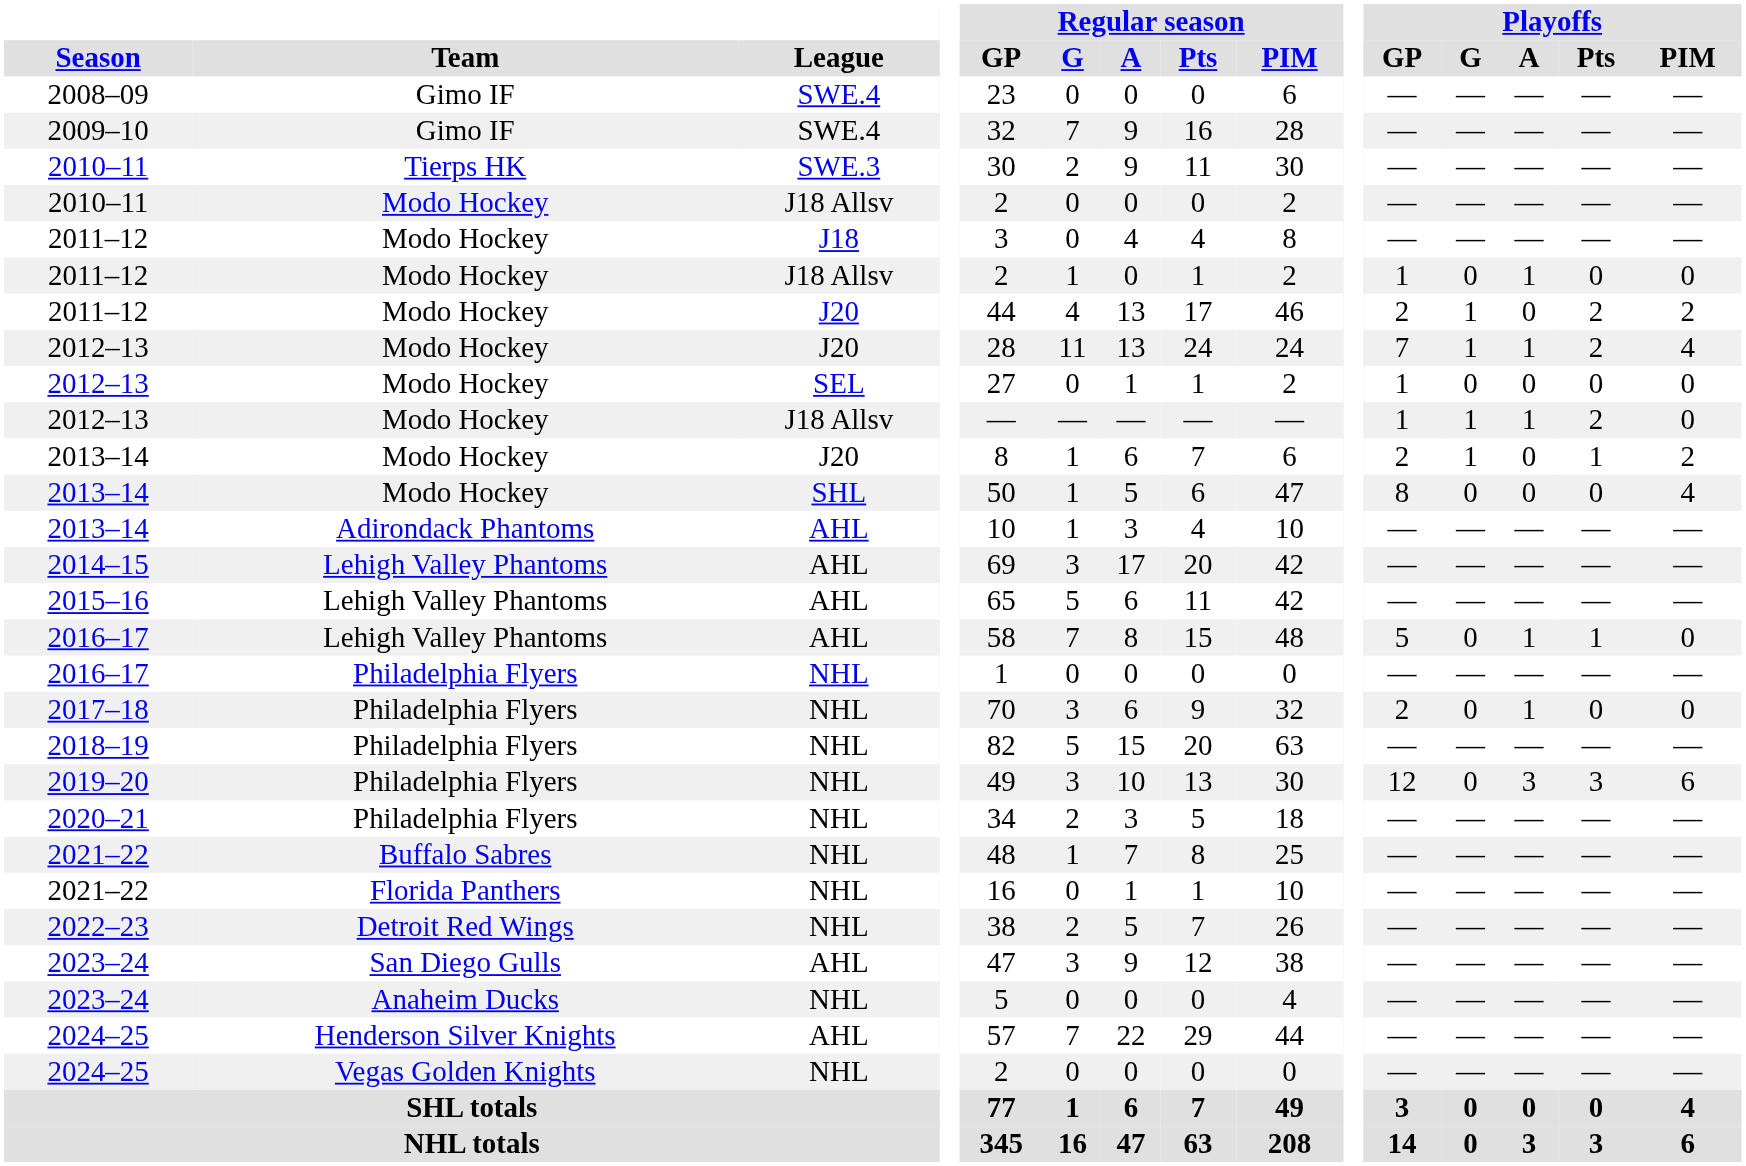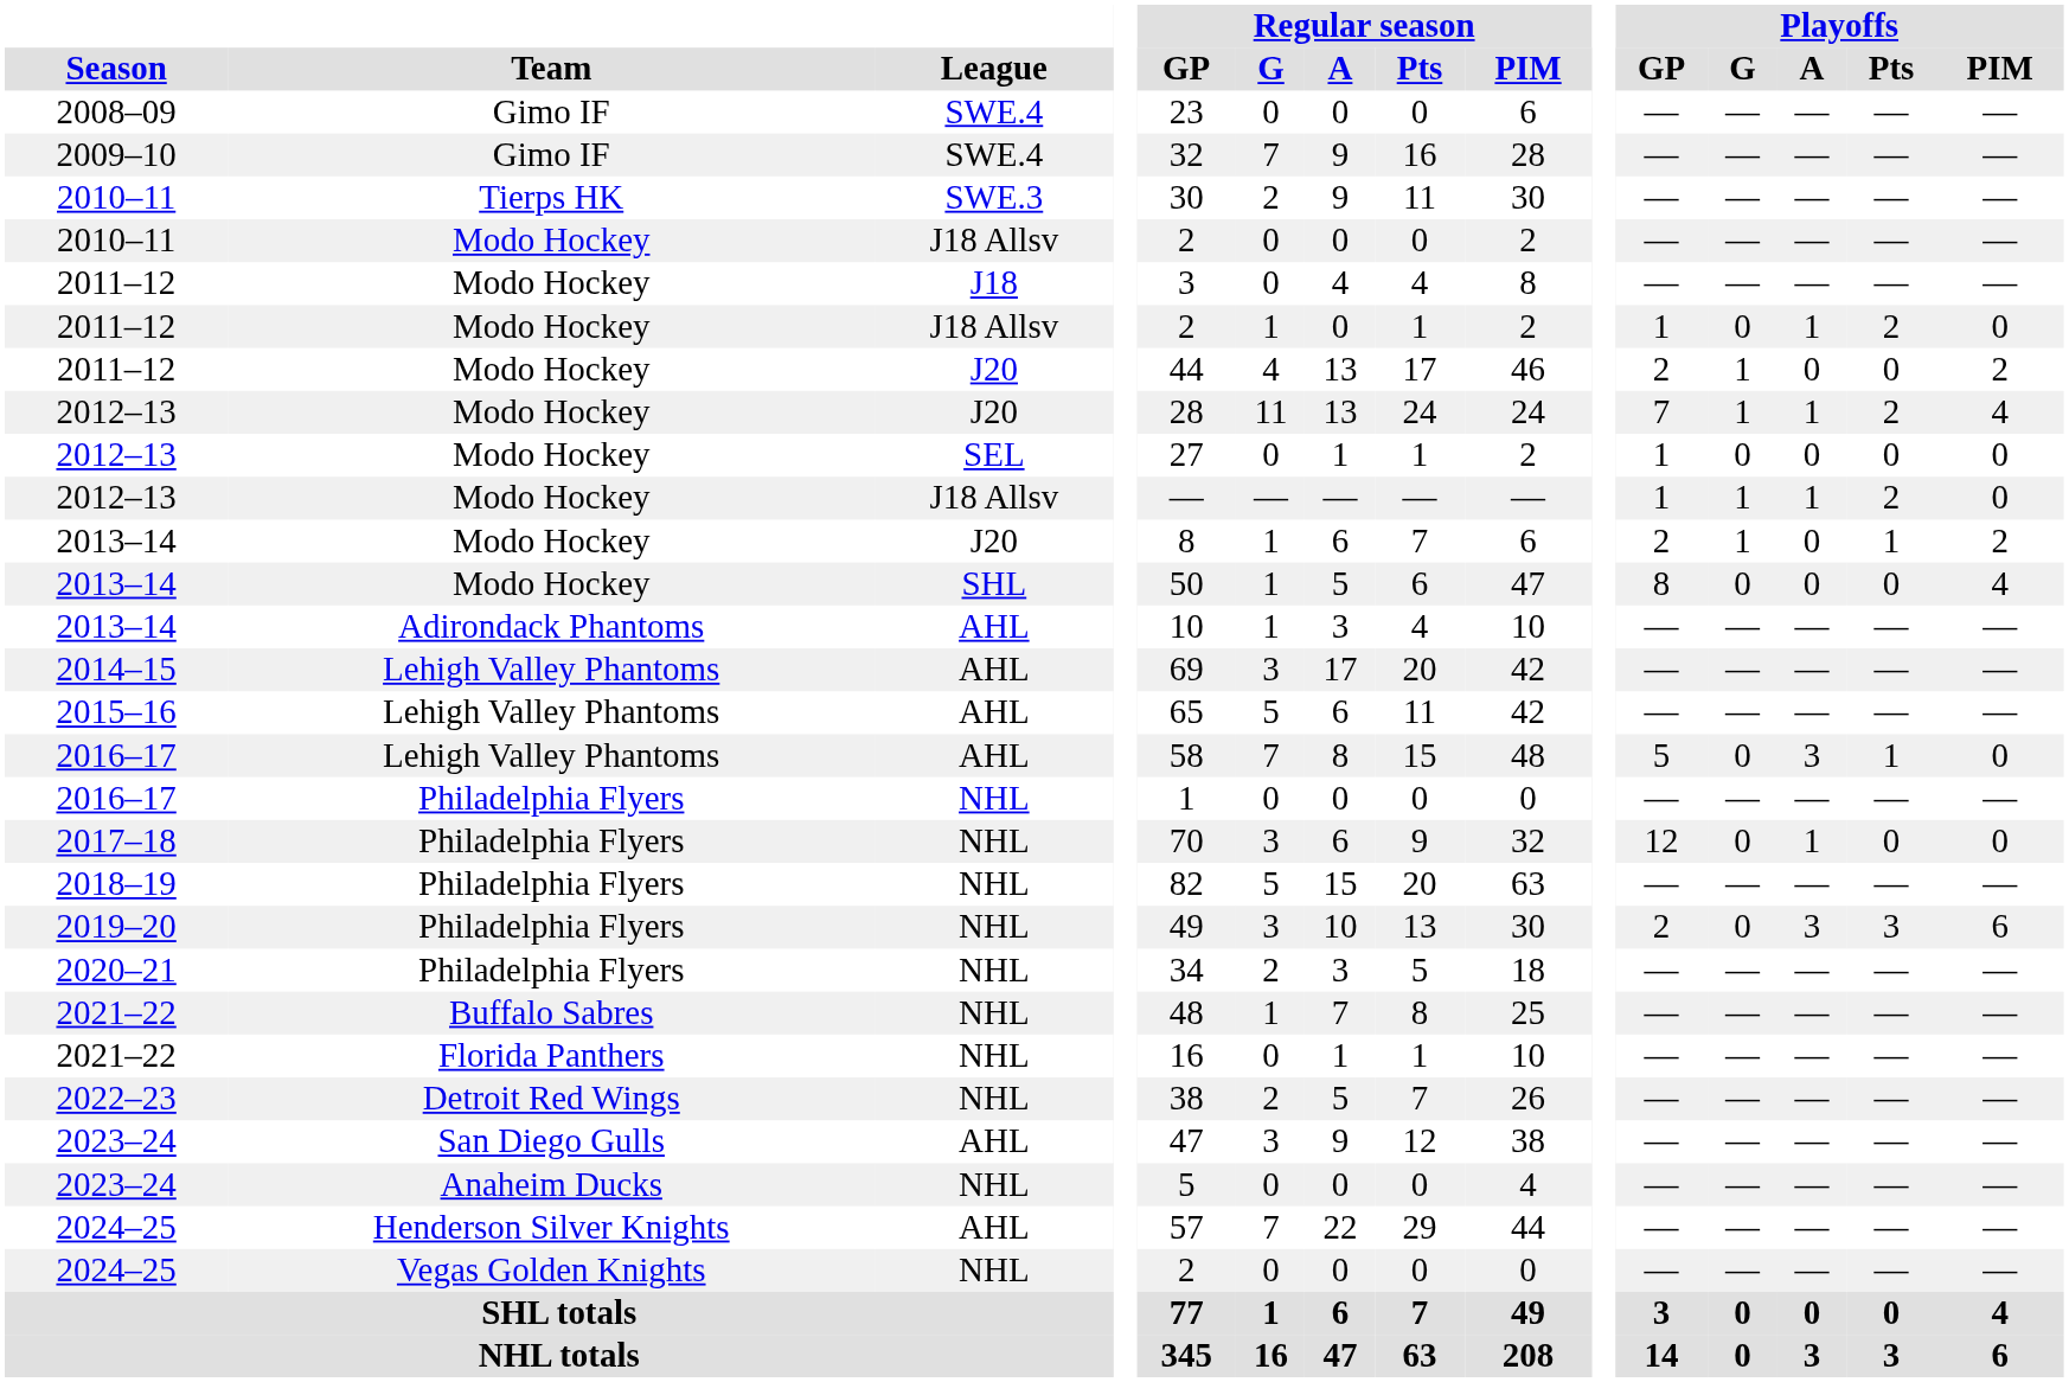 <table border="0" cellpadding="1" cellspacing="0" style="text-align:center; width:60em;">
 <tr bgcolor="#e0e0e0">
 <th colspan="3" bgcolor="#ffffff"> </th>
 <th rowspan="99" bgcolor="#ffffff"> </th>
 <th colspan="5"><a href='#'>Regular season</a></th>
 <th rowspan="99" bgcolor="#ffffff"> </th>
 <th colspan="5"><a href='#'>Playoffs</a></th>
 </tr>
 <tr bgcolor="#e0e0e0">
 <th><a href='#'>Season</a></th>
 <th>Team</th>
 <th>League</th>
 <th>GP</th>
 <th><a href='#'>G</a></th>
 <th><a href='#'>A</a></th>
 <th><a href='#'>Pts</a></th>
 <th><a href='#'>PIM</a></th>
 <th>GP</th>
 <th>G</th>
 <th>A</th>
 <th>Pts</th>
 <th>PIM</th>
 </tr>
 <tr>
 <td>2008–09</td>
 <td>Gimo IF</td>
 <td><a href='#'>SWE.4</a></td>
 <td>23</td>
 <td>0</td>
 <td>0</td>
 <td>0</td>
 <td>6</td>
 <td>—</td>
 <td>—</td>
 <td>—</td>
 <td>—</td>
 <td>—</td>
 </tr>
 <tr bgcolor="#f0f0f0">
 <td>2009–10</td>
 <td>Gimo IF</td>
 <td>SWE.4</td>
 <td>32</td>
 <td>7</td>
 <td>9</td>
 <td>16</td>
 <td>28</td>
 <td>—</td>
 <td>—</td>
 <td>—</td>
 <td>—</td>
 <td>—</td>
 </tr>
 <tr>
 <td><a href='#'>2010–11</a></td>
 <td><a href='#'>Tierps HK</a></td>
 <td><a href='#'>SWE.3</a></td>
 <td>30</td>
 <td>2</td>
 <td>9</td>
 <td>11</td>
 <td>30</td>
 <td>—</td>
 <td>—</td>
 <td>—</td>
 <td>—</td>
 <td>—</td>
 </tr>
 <tr bgcolor="#f0f0f0">
 <td>2010–11</td>
 <td><a href='#'>Modo Hockey</a></td>
 <td>J18 Allsv</td>
 <td>2</td>
 <td>0</td>
 <td>0</td>
 <td>0</td>
 <td>2</td>
 <td>—</td>
 <td>—</td>
 <td>—</td>
 <td>—</td>
 <td>—</td>
 </tr>
 <tr>
 <td>2011–12</td>
 <td>Modo Hockey</td>
 <td><a href='#'>J18</a></td>
 <td>3</td>
 <td>0</td>
 <td>4</td>
 <td>4</td>
 <td>8</td>
 <td>—</td>
 <td>—</td>
 <td>—</td>
 <td>—</td>
 <td>—</td>
 </tr>
 <tr bgcolor="#f0f0f0">
 <td>2011–12</td>
 <td>Modo Hockey</td>
 <td>J18 Allsv</td>
 <td>2</td>
 <td>1</td>
 <td>0</td>
 <td>1</td>
 <td>2</td>
 <td>1</td>
 <td>0</td>
 <td>1</td>
-<td>0</td>
+<td>2</td>
 <td>0</td>
 </tr>
 <tr>
 <td>2011–12</td>
 <td>Modo Hockey</td>
 <td><a href='#'>J20</a></td>
 <td>44</td>
 <td>4</td>
 <td>13</td>
 <td>17</td>
 <td>46</td>
 <td>2</td>
 <td>1</td>
 <td>0</td>
-<td>2</td>
+<td>0</td>
 <td>2</td>
 </tr>
 <tr bgcolor="#f0f0f0">
 <td>2012–13</td>
 <td>Modo Hockey</td>
 <td>J20</td>
 <td>28</td>
 <td>11</td>
 <td>13</td>
 <td>24</td>
 <td>24</td>
 <td>7</td>
 <td>1</td>
 <td>1</td>
 <td>2</td>
 <td>4</td>
 </tr>
 <tr>
 <td><a href='#'>2012–13</a></td>
 <td>Modo Hockey</td>
 <td><a href='#'>SEL</a></td>
 <td>27</td>
 <td>0</td>
 <td>1</td>
 <td>1</td>
 <td>2</td>
 <td>1</td>
 <td>0</td>
 <td>0</td>
 <td>0</td>
 <td>0</td>
 </tr>
 <tr bgcolor="#f0f0f0">
 <td>2012–13</td>
 <td>Modo Hockey</td>
 <td>J18 Allsv</td>
 <td>—</td>
 <td>—</td>
 <td>—</td>
 <td>—</td>
 <td>—</td>
 <td>1</td>
 <td>1</td>
 <td>1</td>
 <td>2</td>
 <td>0</td>
 </tr>
 <tr>
 <td>2013–14</td>
 <td>Modo Hockey</td>
 <td>J20</td>
 <td>8</td>
 <td>1</td>
 <td>6</td>
 <td>7</td>
 <td>6</td>
 <td>2</td>
 <td>1</td>
 <td>0</td>
 <td>1</td>
 <td>2</td>
 </tr>
 <tr bgcolor="#f0f0f0">
 <td><a href='#'>2013–14</a></td>
 <td>Modo Hockey</td>
 <td><a href='#'>SHL</a></td>
 <td>50</td>
 <td>1</td>
 <td>5</td>
 <td>6</td>
 <td>47</td>
 <td>8</td>
 <td>0</td>
 <td>0</td>
 <td>0</td>
 <td>4</td>
 </tr>
 <tr>
 <td><a href='#'>2013–14</a></td>
 <td><a href='#'>Adirondack Phantoms</a></td>
 <td><a href='#'>AHL</a></td>
 <td>10</td>
 <td>1</td>
 <td>3</td>
 <td>4</td>
 <td>10</td>
 <td>—</td>
 <td>—</td>
 <td>—</td>
 <td>—</td>
 <td>—</td>
 </tr>
 <tr bgcolor="#f0f0f0">
 <td><a href='#'>2014–15</a></td>
 <td><a href='#'>Lehigh Valley Phantoms</a></td>
 <td>AHL</td>
 <td>69</td>
 <td>3</td>
 <td>17</td>
 <td>20</td>
 <td>42</td>
 <td>—</td>
 <td>—</td>
 <td>—</td>
 <td>—</td>
 <td>—</td>
 </tr>
 <tr>
 <td><a href='#'>2015–16</a></td>
 <td>Lehigh Valley Phantoms</td>
 <td>AHL</td>
 <td>65</td>
 <td>5</td>
 <td>6</td>
 <td>11</td>
 <td>42</td>
 <td>—</td>
 <td>—</td>
 <td>—</td>
 <td>—</td>
 <td>—</td>
 </tr>
 <tr bgcolor="#f0f0f0">
 <td><a href='#'>2016–17</a></td>
 <td>Lehigh Valley Phantoms</td>
 <td>AHL</td>
 <td>58</td>
 <td>7</td>
 <td>8</td>
 <td>15</td>
 <td>48</td>
 <td>5</td>
 <td>0</td>
-<td>1</td>
+<td>3</td>
 <td>1</td>
 <td>0</td>
 </tr>
 <tr>
 <td><a href='#'>2016–17</a></td>
 <td><a href='#'>Philadelphia Flyers</a></td>
 <td><a href='#'>NHL</a></td>
 <td>1</td>
 <td>0</td>
 <td>0</td>
 <td>0</td>
 <td>0</td>
 <td>—</td>
 <td>—</td>
 <td>—</td>
 <td>—</td>
 <td>—</td>
 </tr>
 <tr bgcolor="#f0f0f0">
 <td><a href='#'>2017–18</a></td>
 <td>Philadelphia Flyers</td>
 <td>NHL</td>
 <td>70</td>
 <td>3</td>
 <td>6</td>
 <td>9</td>
 <td>32</td>
-<td>2</td>
+<td>12</td>
 <td>0</td>
 <td>1</td>
 <td>0</td>
 <td>0</td>
 </tr>
 <tr>
 <td><a href='#'>2018–19</a></td>
 <td>Philadelphia Flyers</td>
 <td>NHL</td>
 <td>82</td>
 <td>5</td>
 <td>15</td>
 <td>20</td>
 <td>63</td>
 <td>—</td>
 <td>—</td>
 <td>—</td>
 <td>—</td>
 <td>—</td>
 </tr>
 <tr bgcolor="#f0f0f0">
 <td><a href='#'>2019–20</a></td>
 <td>Philadelphia Flyers</td>
 <td>NHL</td>
 <td>49</td>
 <td>3</td>
 <td>10</td>
 <td>13</td>
 <td>30</td>
-<td>12</td>
+<td>2</td>
 <td>0</td>
 <td>3</td>
 <td>3</td>
 <td>6</td>
 </tr>
 <tr>
 <td><a href='#'>2020–21</a></td>
 <td>Philadelphia Flyers</td>
 <td>NHL</td>
 <td>34</td>
 <td>2</td>
 <td>3</td>
 <td>5</td>
 <td>18</td>
 <td>—</td>
 <td>—</td>
 <td>—</td>
 <td>—</td>
 <td>—</td>
 </tr>
 <tr bgcolor="#f0f0f0">
 <td><a href='#'>2021–22</a></td>
 <td><a href='#'>Buffalo Sabres</a></td>
 <td>NHL</td>
 <td>48</td>
 <td>1</td>
 <td>7</td>
 <td>8</td>
 <td>25</td>
 <td>—</td>
 <td>—</td>
 <td>—</td>
 <td>—</td>
 <td>—</td>
 </tr>
 <tr>
 <td>2021–22</td>
 <td><a href='#'>Florida Panthers</a></td>
 <td>NHL</td>
 <td>16</td>
 <td>0</td>
 <td>1</td>
 <td>1</td>
 <td>10</td>
 <td>—</td>
 <td>—</td>
 <td>—</td>
 <td>—</td>
 <td>—</td>
 </tr>
 <tr bgcolor="#f0f0f0">
 <td><a href='#'>2022–23</a></td>
 <td><a href='#'>Detroit Red Wings</a></td>
 <td>NHL</td>
 <td>38</td>
 <td>2</td>
 <td>5</td>
 <td>7</td>
 <td>26</td>
 <td>—</td>
 <td>—</td>
 <td>—</td>
 <td>—</td>
 <td>—</td>
 </tr>
 <tr>
 <td><a href='#'>2023–24</a></td>
 <td><a href='#'>San Diego Gulls</a></td>
 <td>AHL</td>
 <td>47</td>
 <td>3</td>
 <td>9</td>
 <td>12</td>
 <td>38</td>
 <td>—</td>
 <td>—</td>
 <td>—</td>
 <td>—</td>
 <td>—</td>
 </tr>
 <tr bgcolor="#f0f0f0">
 <td><a href='#'>2023–24</a></td>
 <td><a href='#'>Anaheim Ducks</a></td>
 <td>NHL</td>
 <td>5</td>
 <td>0</td>
 <td>0</td>
 <td>0</td>
 <td>4</td>
 <td>—</td>
 <td>—</td>
 <td>—</td>
 <td>—</td>
 <td>—</td>
 </tr>
 <tr>
 <td><a href='#'>2024–25</a></td>
 <td><a href='#'>Henderson Silver Knights</a></td>
 <td>AHL</td>
 <td>57</td>
 <td>7</td>
 <td>22</td>
 <td>29</td>
 <td>44</td>
 <td>—</td>
 <td>—</td>
 <td>—</td>
 <td>—</td>
 <td>—</td>
 </tr>
 <tr bgcolor="#f0f0f0">
 <td><a href='#'>2024–25</a></td>
 <td><a href='#'>Vegas Golden Knights</a></td>
 <td>NHL</td>
 <td>2</td>
 <td>0</td>
 <td>0</td>
 <td>0</td>
 <td>0</td>
 <td>—</td>
 <td>—</td>
 <td>—</td>
 <td>—</td>
 <td>—</td>
 </tr>
 <tr bgcolor="#e0e0e0">
 <th colspan="3">SHL totals</th>
 <th>77</th>
 <th>1</th>
 <th>6</th>
 <th>7</th>
 <th>49</th>
 <th>3</th>
 <th>0</th>
 <th>0</th>
 <th>0</th>
 <th>4</th>
 </tr>
 <tr bgcolor="#e0e0e0">
 <th colspan="3">NHL totals</th>
 <th>345</th>
 <th>16</th>
 <th>47</th>
 <th>63</th>
 <th>208</th>
 <th>14</th>
 <th>0</th>
 <th>3</th>
 <th>3</th>
 <th>6</th>
 </tr>
 </table>
